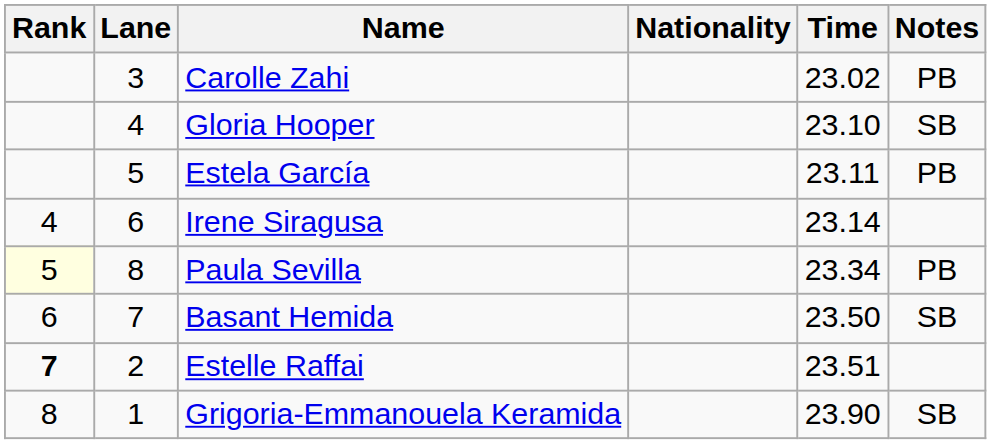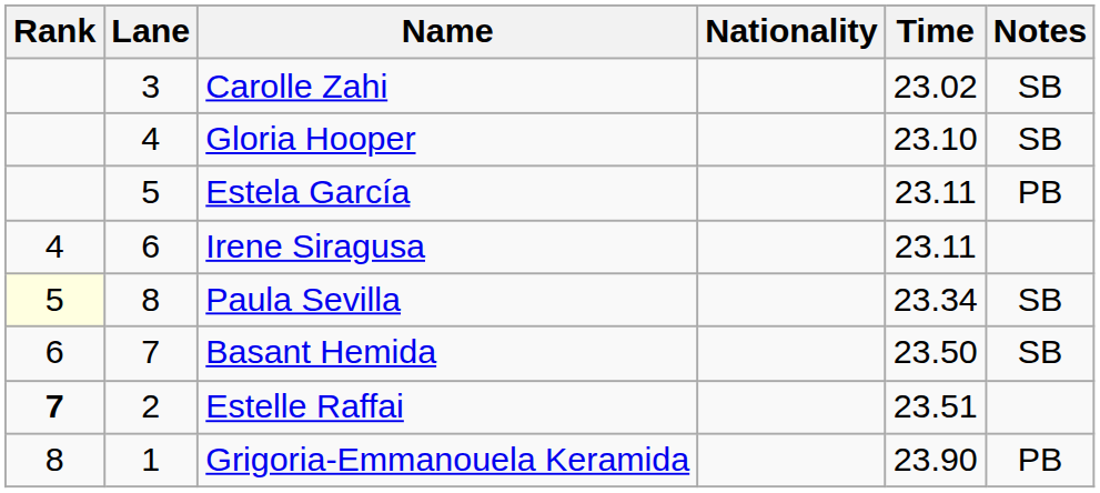 <table class="wikitable sortable" style="text-align:center">
 <tr>
 <th>Rank</th>
 <th>Lane</th>
 <th>Name</th>
 <th>Nationality</th>
 <th>Time</th>
 <th>Notes</th>
 </tr>
 <tr>
 <td></td>
 <td>3</td>
 <td align=left><a href='#'>Carolle Zahi</a></td>
 <td align=left></td>
 <td>23.02</td>
-<td>PB</td>
+<td>SB</td>
 </tr>
 <tr>
 <td></td>
 <td>4</td>
 <td align=left><a href='#'>Gloria Hooper</a></td>
 <td align=left></td>
 <td>23.10</td>
 <td>SB</td>
 </tr>
 <tr>
 <td></td>
 <td>5</td>
 <td align=left><a href='#'>Estela García</a></td>
 <td align=left></td>
 <td>23.11</td>
 <td>PB</td>
 </tr>
 <tr>
 <td>4</td>
 <td>6</td>
 <td align=left><a href='#'>Irene Siragusa</a></td>
 <td align=left></td>
-<td>23.14</td>
+<td>23.11</td>
 <td></td>
 </tr>
 <tr>
 <td style="background: lightyellow;">5</td>
 <td>8</td>
 <td align=left><a href='#'>Paula Sevilla</a></td>
 <td align=left></td>
 <td>23.34</td>
-<td>PB</td>
+<td>SB</td>
 </tr>
 <tr>
 <td>6</td>
 <td>7</td>
 <td align=left><a href='#'>Basant Hemida</a></td>
 <td align=left></td>
 <td>23.50</td>
 <td>SB</td>
 </tr>
 <tr>
 <td><strong>7</strong></td>
 <td>2</td>
 <td align=left><a href='#'>Estelle Raffai</a></td>
 <td align=left></td>
 <td>23.51</td>
 <td></td>
 </tr>
 <tr>
 <td>8</td>
 <td>1</td>
 <td align=left><a href='#'>Grigoria-Emmanouela Keramida</a></td>
 <td align=left></td>
 <td>23.90</td>
-<td>SB</td>
+<td>PB</td>
 </tr>
 </table>
